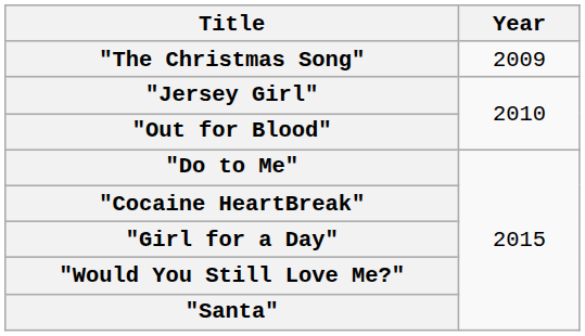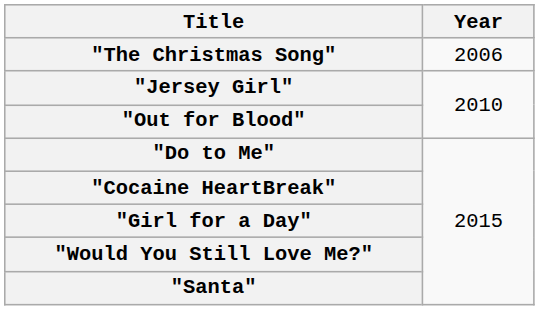 <table class="wikitable plainrowheaders" style="text-align:center;" border="1">
 <tr>
 <th scope="col" style="width:20em;">Title</th>
 <th scope="col" style="width:5em;">Year</th>
 </tr>
 <tr>
 <th scope="row">"The Christmas Song"</th>
-<td rowspan="1">2009</td>
+<td rowspan="1">2006</td>
 </tr>
 <tr>
 <th scope="row">"Jersey Girl"</th>
 <td rowspan="2">2010</td>
 </tr>
 <tr>
 <th scope="row">"Out for Blood"</th>
 </tr>
 <tr>
 <th scope="row">"Do to Me"</th>
 <td rowspan="5">2015</td>
 </tr>
 <tr>
 <th scope="row">"Cocaine HeartBreak"</th>
 </tr>
 <tr>
 <th scope="row">"Girl for a Day"</th>
 </tr>
 <tr>
 <th scope="row">"Would You Still Love Me?"</th>
 </tr>
 <tr>
 <th scope="row">"Santa"</th>
 </tr>
 </table>
